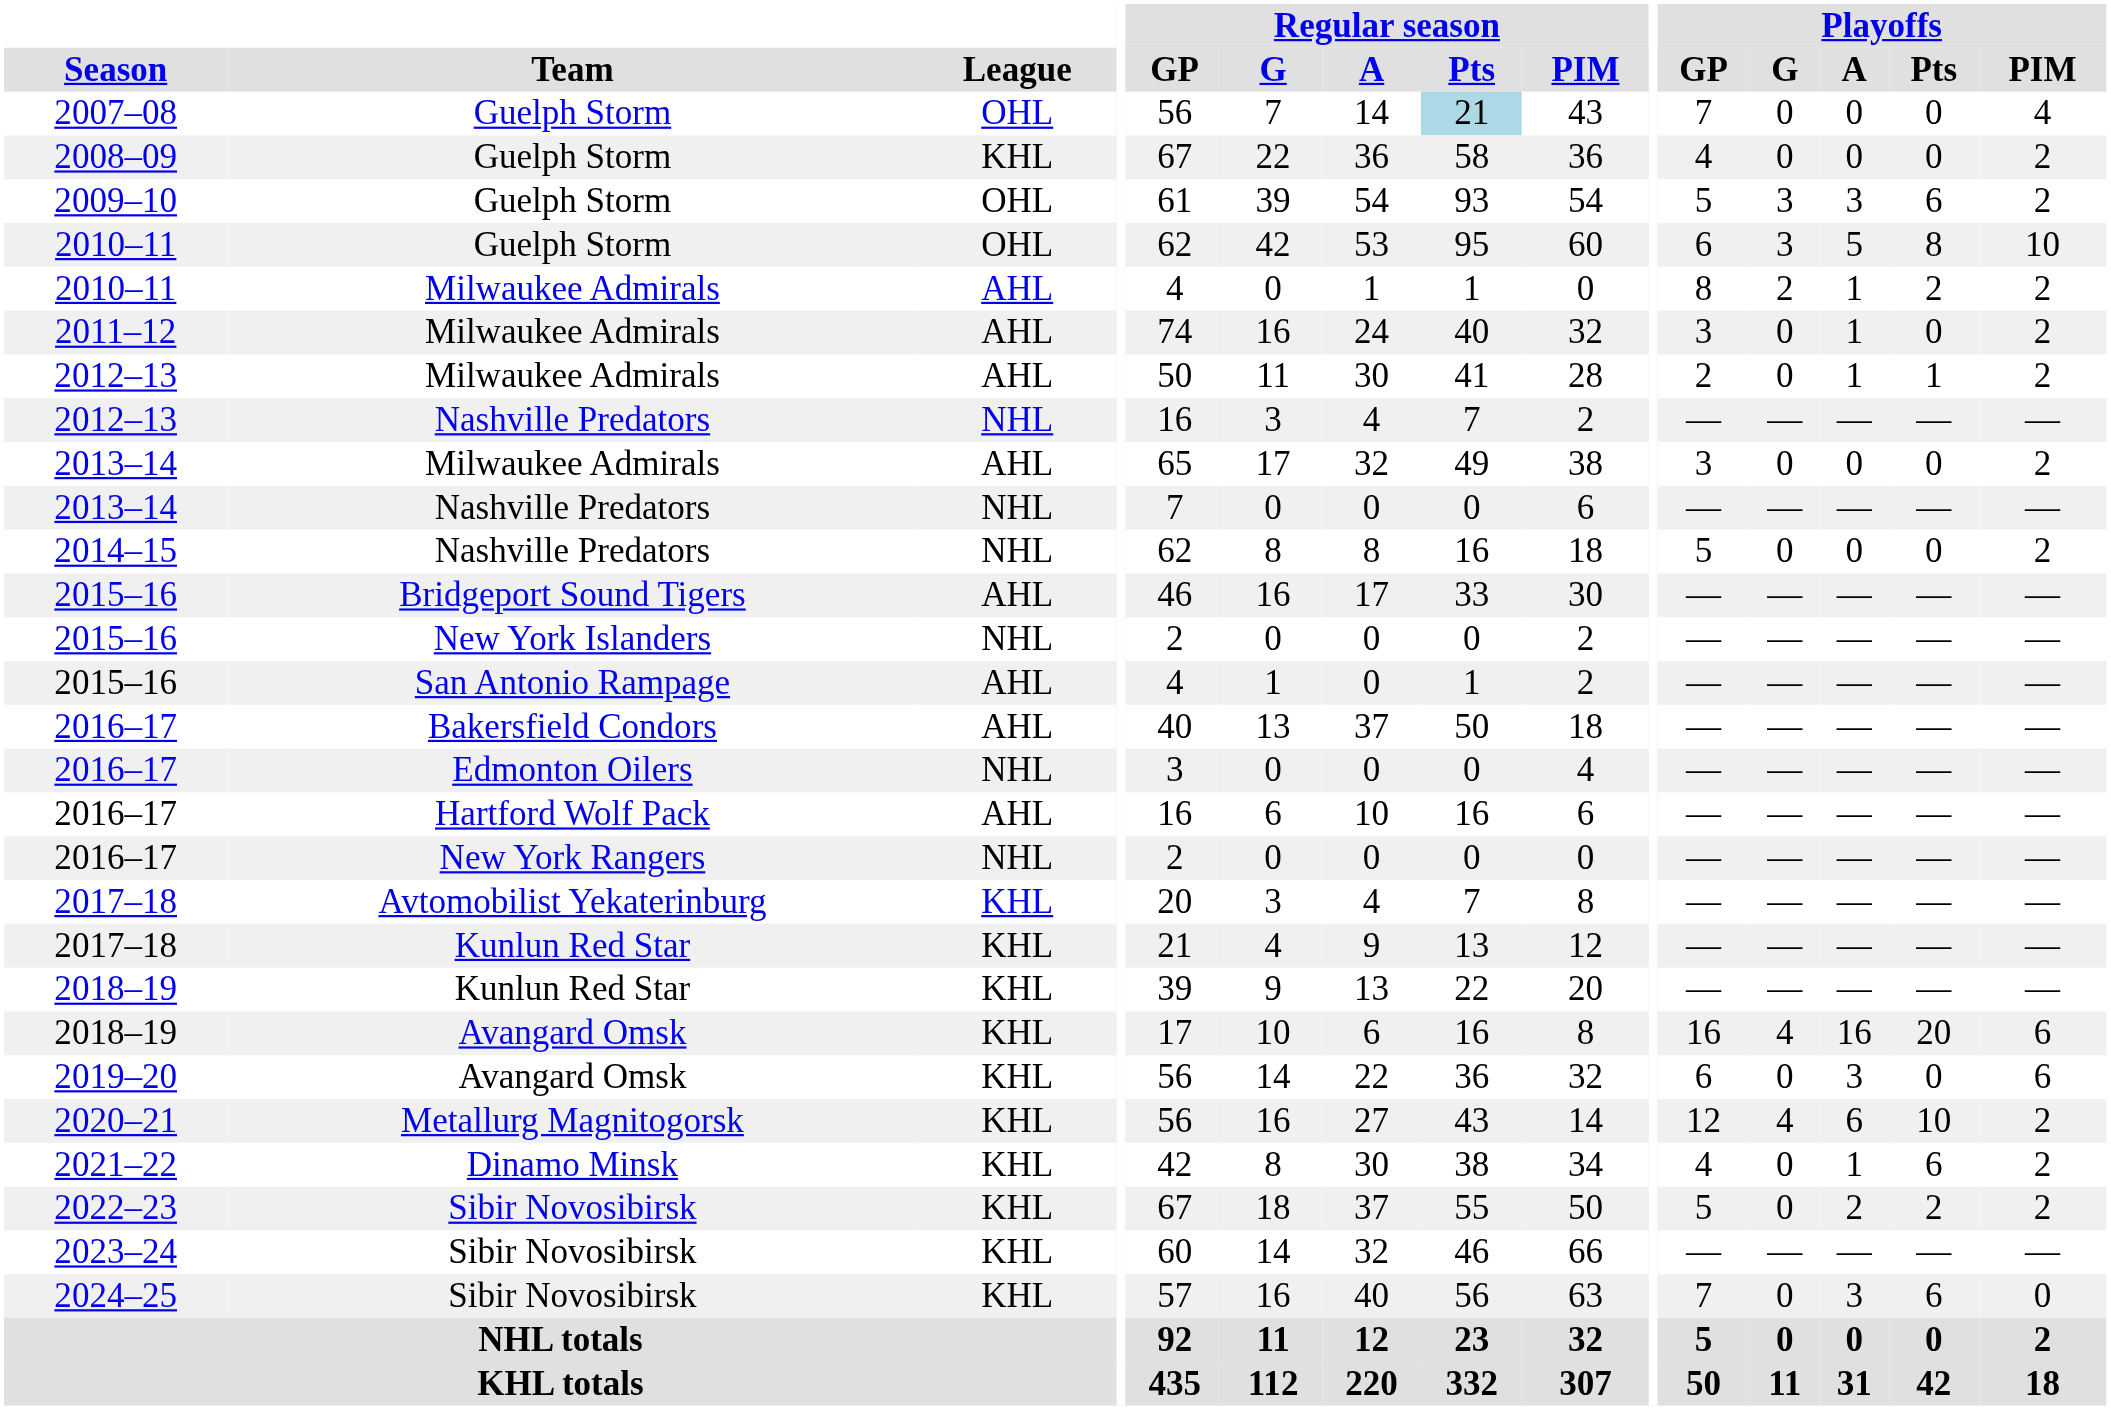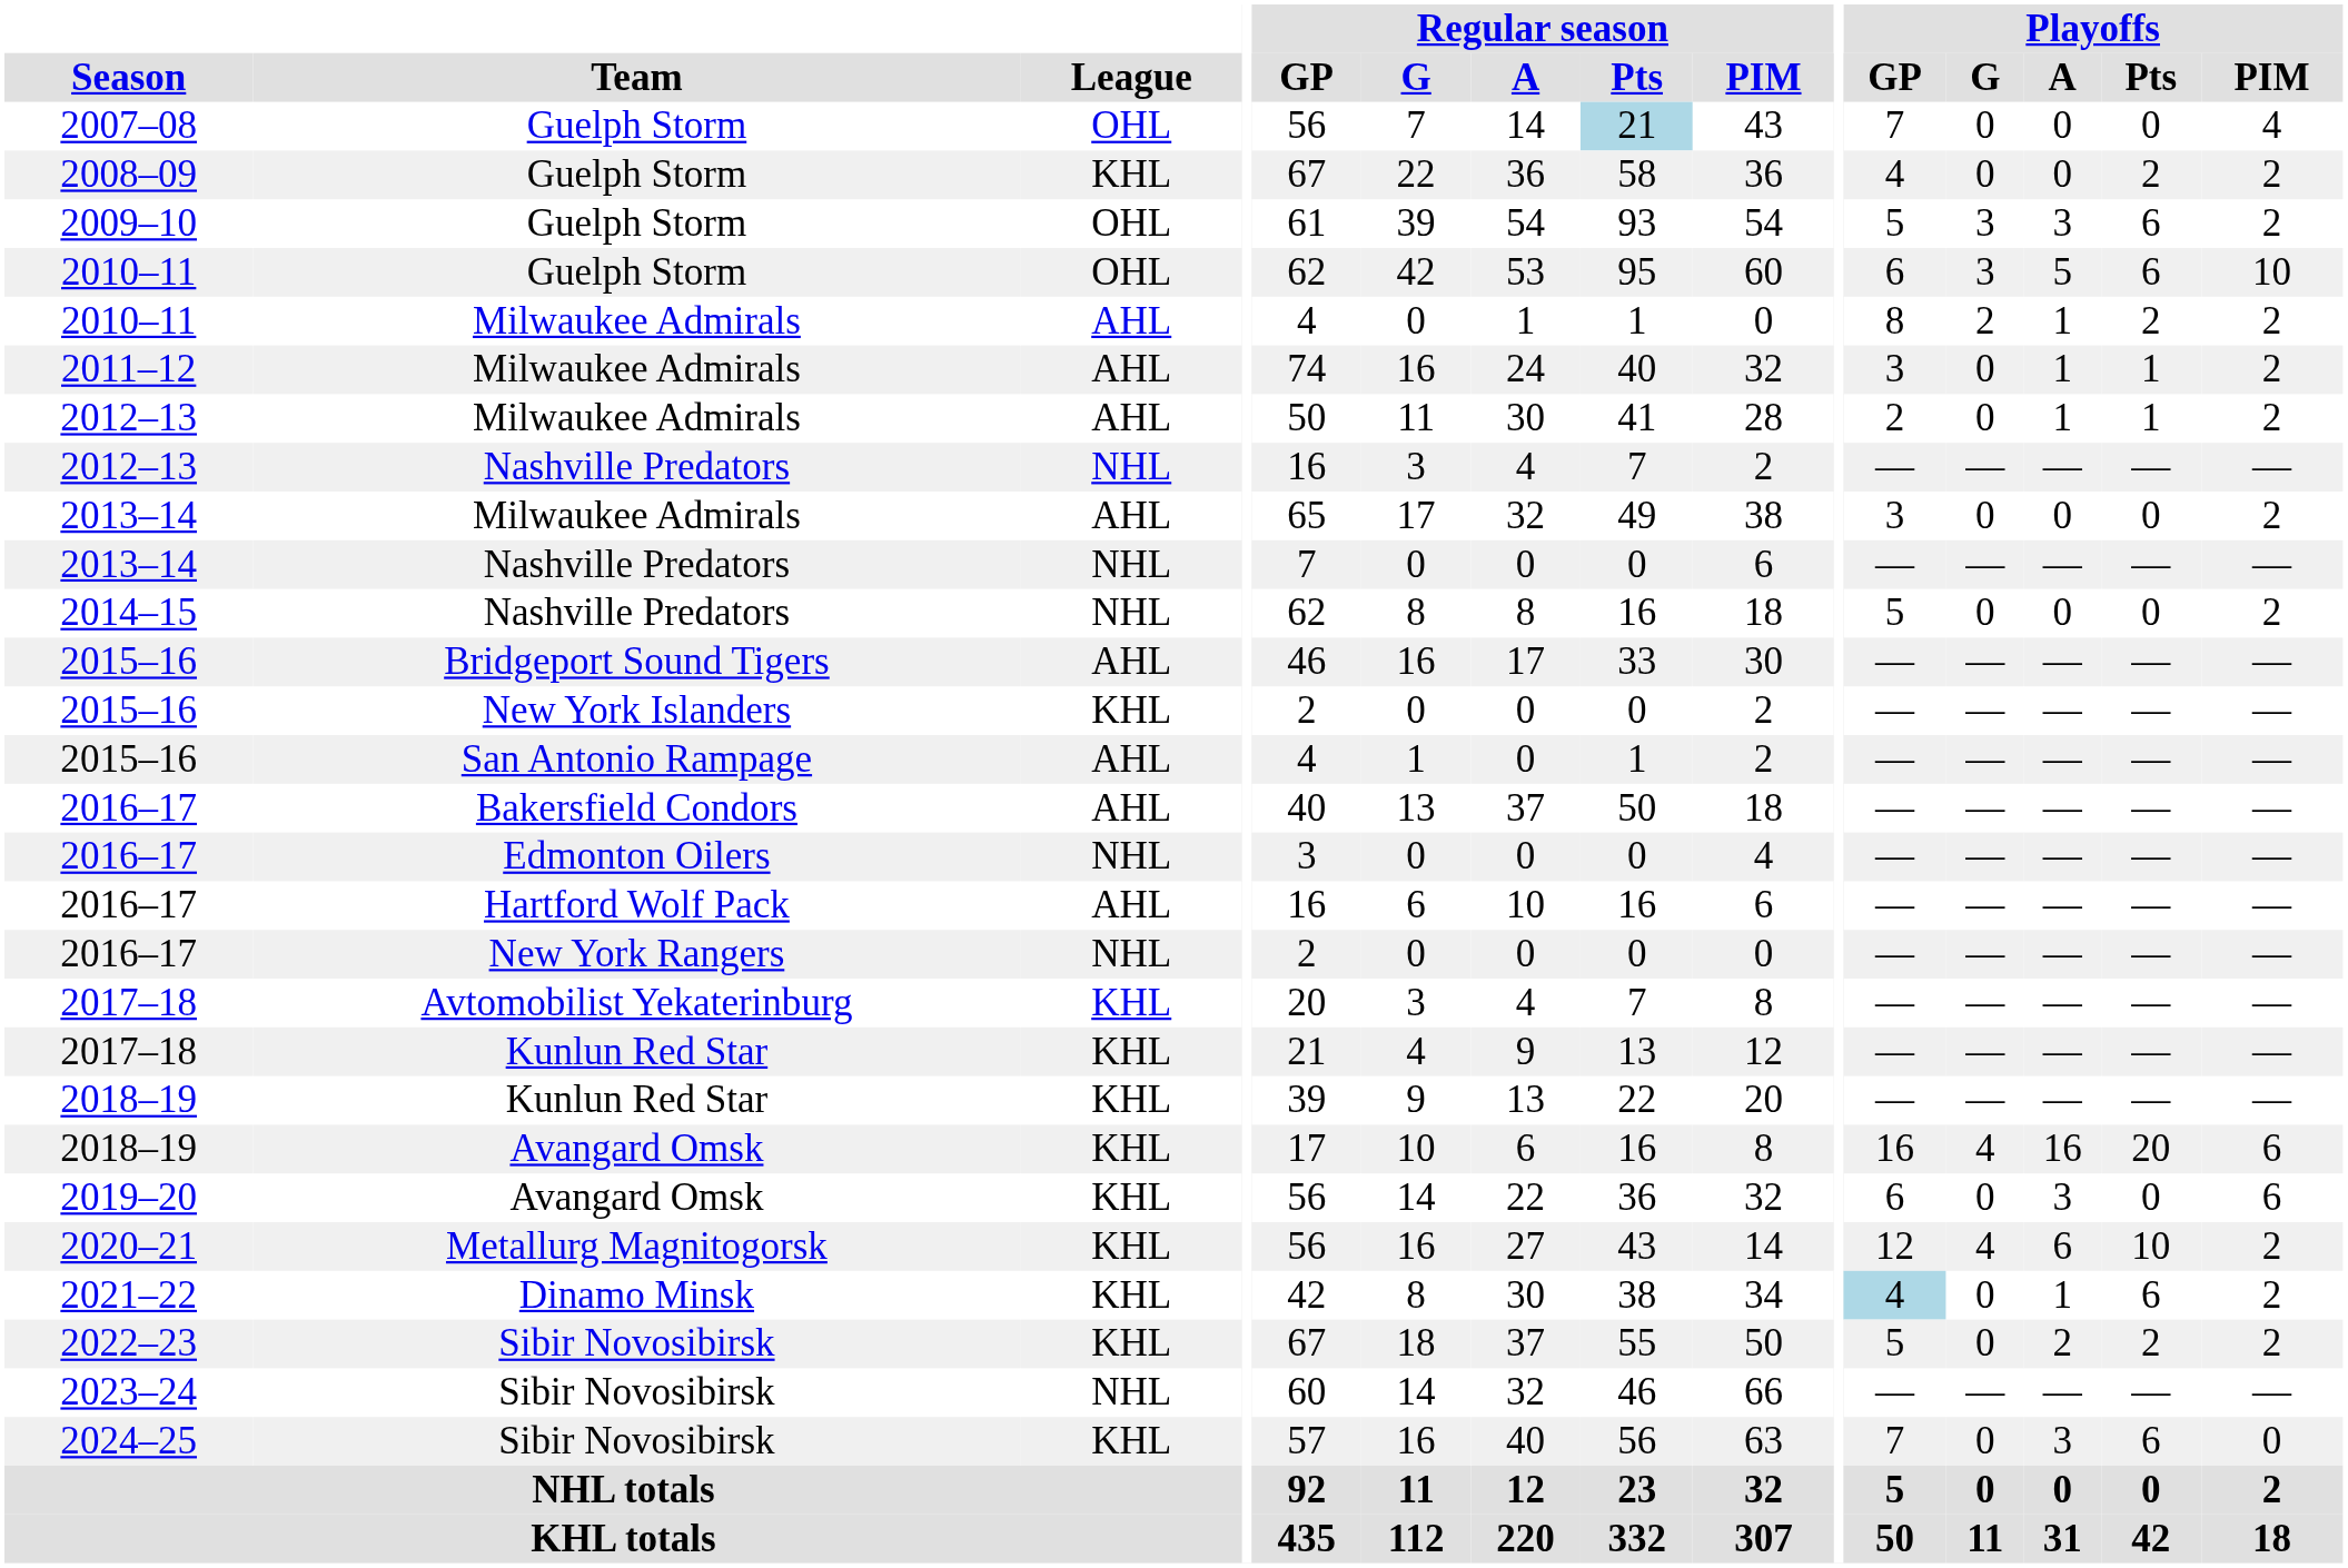 <table border="0" cellpadding="1" cellspacing="0" style="text-align:center; width:60em">
 <tr bgcolor="#e0e0e0">
 <th colspan="3" bgcolor="#ffffff"></th>
 <th rowspan="99" bgcolor="#ffffff"></th>
 <th colspan="5"><a href='#'>Regular season</a></th>
 <th rowspan="99" bgcolor="#ffffff"></th>
 <th colspan="5"><a href='#'>Playoffs</a></th>
 </tr>
 <tr bgcolor="#e0e0e0">
 <th><a href='#'>Season</a></th>
 <th>Team</th>
 <th>League</th>
 <th>GP</th>
 <th><a href='#'>G</a></th>
 <th><a href='#'>A</a></th>
 <th><a href='#'>Pts</a></th>
 <th><a href='#'>PIM</a></th>
 <th>GP</th>
 <th>G</th>
 <th>A</th>
 <th>Pts</th>
 <th>PIM</th>
 </tr>
 <tr>
 <td><a href='#'>2007–08</a></td>
 <td><a href='#'>Guelph Storm</a></td>
 <td><a href='#'>OHL</a></td>
 <td>56</td>
 <td>7</td>
 <td>14</td>
 <td style="background: lightblue;">21</td>
 <td>43</td>
 <td>7</td>
 <td>0</td>
 <td>0</td>
 <td>0</td>
 <td>4</td>
 </tr>
 <tr style="background:#f0f0f0;">
 <td><a href='#'>2008–09</a></td>
 <td>Guelph Storm</td>
 <td>KHL</td>
 <td>67</td>
 <td>22</td>
 <td>36</td>
 <td>58</td>
 <td>36</td>
 <td>4</td>
 <td>0</td>
 <td>0</td>
-<td>0</td>
+<td>2</td>
 <td>2</td>
 </tr>
 <tr>
 <td><a href='#'>2009–10</a></td>
 <td>Guelph Storm</td>
 <td>OHL</td>
 <td>61</td>
 <td>39</td>
 <td>54</td>
 <td>93</td>
 <td>54</td>
 <td>5</td>
 <td>3</td>
 <td>3</td>
 <td>6</td>
 <td>2</td>
 </tr>
 <tr style="background:#f0f0f0;">
 <td><a href='#'>2010–11</a></td>
 <td>Guelph Storm</td>
 <td>OHL</td>
 <td>62</td>
 <td>42</td>
 <td>53</td>
 <td>95</td>
 <td>60</td>
 <td>6</td>
 <td>3</td>
 <td>5</td>
-<td>8</td>
+<td>6</td>
 <td>10</td>
 </tr>
 <tr>
 <td><a href='#'>2010–11</a></td>
 <td><a href='#'>Milwaukee Admirals</a></td>
 <td><a href='#'>AHL</a></td>
 <td>4</td>
 <td>0</td>
 <td>1</td>
 <td>1</td>
 <td>0</td>
 <td>8</td>
 <td>2</td>
 <td>1</td>
 <td>2</td>
 <td>2</td>
 </tr>
 <tr style="background:#f0f0f0;">
 <td><a href='#'>2011–12</a></td>
 <td>Milwaukee Admirals</td>
 <td>AHL</td>
 <td>74</td>
 <td>16</td>
 <td>24</td>
 <td>40</td>
 <td>32</td>
 <td>3</td>
 <td>0</td>
 <td>1</td>
-<td>0</td>
+<td>1</td>
 <td>2</td>
 </tr>
 <tr>
 <td><a href='#'>2012–13</a></td>
 <td>Milwaukee Admirals</td>
 <td>AHL</td>
 <td>50</td>
 <td>11</td>
 <td>30</td>
 <td>41</td>
 <td>28</td>
 <td>2</td>
 <td>0</td>
 <td>1</td>
 <td>1</td>
 <td>2</td>
 </tr>
 <tr style="background:#f0f0f0;">
 <td><a href='#'>2012–13</a></td>
 <td><a href='#'>Nashville Predators</a></td>
 <td><a href='#'>NHL</a></td>
 <td>16</td>
 <td>3</td>
 <td>4</td>
 <td>7</td>
 <td>2</td>
 <td>—</td>
 <td>—</td>
 <td>—</td>
 <td>—</td>
 <td>—</td>
 </tr>
 <tr>
 <td><a href='#'>2013–14</a></td>
 <td>Milwaukee Admirals</td>
 <td>AHL</td>
 <td>65</td>
 <td>17</td>
 <td>32</td>
 <td>49</td>
 <td>38</td>
 <td>3</td>
 <td>0</td>
 <td>0</td>
 <td>0</td>
 <td>2</td>
 </tr>
 <tr style="background:#f0f0f0;">
 <td><a href='#'>2013–14</a></td>
 <td>Nashville Predators</td>
 <td>NHL</td>
 <td>7</td>
 <td>0</td>
 <td>0</td>
 <td>0</td>
 <td>6</td>
 <td>—</td>
 <td>—</td>
 <td>—</td>
 <td>—</td>
 <td>—</td>
 </tr>
 <tr>
 <td><a href='#'>2014–15</a></td>
 <td>Nashville Predators</td>
 <td>NHL</td>
 <td>62</td>
 <td>8</td>
 <td>8</td>
 <td>16</td>
 <td>18</td>
 <td>5</td>
 <td>0</td>
 <td>0</td>
 <td>0</td>
 <td>2</td>
 </tr>
 <tr style="background:#f0f0f0;">
 <td><a href='#'>2015–16</a></td>
 <td><a href='#'>Bridgeport Sound Tigers</a></td>
 <td>AHL</td>
 <td>46</td>
 <td>16</td>
 <td>17</td>
 <td>33</td>
 <td>30</td>
 <td>—</td>
 <td>—</td>
 <td>—</td>
 <td>—</td>
 <td>—</td>
 </tr>
 <tr>
 <td><a href='#'>2015–16</a></td>
 <td><a href='#'>New York Islanders</a></td>
-<td>NHL</td>
+<td>KHL</td>
 <td>2</td>
 <td>0</td>
 <td>0</td>
 <td>0</td>
 <td>2</td>
 <td>—</td>
 <td>—</td>
 <td>—</td>
 <td>—</td>
 <td>—</td>
 </tr>
 <tr style="background:#f0f0f0;">
 <td>2015–16</td>
 <td><a href='#'>San Antonio Rampage</a></td>
 <td>AHL</td>
 <td>4</td>
 <td>1</td>
 <td>0</td>
 <td>1</td>
 <td>2</td>
 <td>—</td>
 <td>—</td>
 <td>—</td>
 <td>—</td>
 <td>—</td>
 </tr>
 <tr>
 <td><a href='#'>2016–17</a></td>
 <td><a href='#'>Bakersfield Condors</a></td>
 <td>AHL</td>
 <td>40</td>
 <td>13</td>
 <td>37</td>
 <td>50</td>
 <td>18</td>
 <td>—</td>
 <td>—</td>
 <td>—</td>
 <td>—</td>
 <td>—</td>
 </tr>
 <tr style="background:#f0f0f0;">
 <td><a href='#'>2016–17</a></td>
 <td><a href='#'>Edmonton Oilers</a></td>
 <td>NHL</td>
 <td>3</td>
 <td>0</td>
 <td>0</td>
 <td>0</td>
 <td>4</td>
 <td>—</td>
 <td>—</td>
 <td>—</td>
 <td>—</td>
 <td>—</td>
 </tr>
 <tr>
 <td>2016–17</td>
 <td><a href='#'>Hartford Wolf Pack</a></td>
 <td>AHL</td>
 <td>16</td>
 <td>6</td>
 <td>10</td>
 <td>16</td>
 <td>6</td>
 <td>—</td>
 <td>—</td>
 <td>—</td>
 <td>—</td>
 <td>—</td>
 </tr>
 <tr style="background:#f0f0f0;">
 <td>2016–17</td>
 <td><a href='#'>New York Rangers</a></td>
 <td>NHL</td>
 <td>2</td>
 <td>0</td>
 <td>0</td>
 <td>0</td>
 <td>0</td>
 <td>—</td>
 <td>—</td>
 <td>—</td>
 <td>—</td>
 <td>—</td>
 </tr>
 <tr>
 <td><a href='#'>2017–18</a></td>
 <td><a href='#'>Avtomobilist Yekaterinburg</a></td>
 <td><a href='#'>KHL</a></td>
 <td>20</td>
 <td>3</td>
 <td>4</td>
 <td>7</td>
 <td>8</td>
 <td>—</td>
 <td>—</td>
 <td>—</td>
 <td>—</td>
 <td>—</td>
 </tr>
 <tr style="background:#f0f0f0;">
 <td>2017–18</td>
 <td><a href='#'>Kunlun Red Star</a></td>
 <td>KHL</td>
 <td>21</td>
 <td>4</td>
 <td>9</td>
 <td>13</td>
 <td>12</td>
 <td>—</td>
 <td>—</td>
 <td>—</td>
 <td>—</td>
 <td>—</td>
 </tr>
 <tr>
 <td><a href='#'>2018–19</a></td>
 <td>Kunlun Red Star</td>
 <td>KHL</td>
 <td>39</td>
 <td>9</td>
 <td>13</td>
 <td>22</td>
 <td>20</td>
 <td>—</td>
 <td>—</td>
 <td>—</td>
 <td>—</td>
 <td>—</td>
 </tr>
 <tr style="background:#f0f0f0;">
 <td>2018–19</td>
 <td><a href='#'>Avangard Omsk</a></td>
 <td>KHL</td>
 <td>17</td>
 <td>10</td>
 <td>6</td>
 <td>16</td>
 <td>8</td>
 <td>16</td>
 <td>4</td>
 <td>16</td>
 <td>20</td>
 <td>6</td>
 </tr>
 <tr>
 <td><a href='#'>2019–20</a></td>
 <td>Avangard Omsk</td>
 <td>KHL</td>
 <td>56</td>
 <td>14</td>
 <td>22</td>
 <td>36</td>
 <td>32</td>
 <td>6</td>
 <td>0</td>
 <td>3</td>
 <td>0</td>
 <td>6</td>
 </tr>
 <tr style="background:#f0f0f0;">
 <td><a href='#'>2020–21</a></td>
 <td><a href='#'>Metallurg Magnitogorsk</a></td>
 <td>KHL</td>
 <td>56</td>
 <td>16</td>
 <td>27</td>
 <td>43</td>
 <td>14</td>
 <td>12</td>
 <td>4</td>
 <td>6</td>
 <td>10</td>
 <td>2</td>
 </tr>
 <tr>
 <td><a href='#'>2021–22</a></td>
 <td><a href='#'>Dinamo Minsk</a></td>
 <td>KHL</td>
 <td>42</td>
 <td>8</td>
 <td>30</td>
 <td>38</td>
 <td>34</td>
-<td>4</td>
+<td style="background: lightblue;">4</td>
 <td>0</td>
 <td>1</td>
 <td>6</td>
 <td>2</td>
 </tr>
 <tr style="background:#f0f0f0;">
 <td><a href='#'>2022–23</a></td>
 <td><a href='#'>Sibir Novosibirsk</a></td>
 <td>KHL</td>
 <td>67</td>
 <td>18</td>
 <td>37</td>
 <td>55</td>
 <td>50</td>
 <td>5</td>
 <td>0</td>
 <td>2</td>
 <td>2</td>
 <td>2</td>
 </tr>
 <tr>
 <td><a href='#'>2023–24</a></td>
 <td>Sibir Novosibirsk</td>
-<td>KHL</td>
+<td>NHL</td>
 <td>60</td>
 <td>14</td>
 <td>32</td>
 <td>46</td>
 <td>66</td>
 <td>—</td>
 <td>—</td>
 <td>—</td>
 <td>—</td>
 <td>—</td>
 </tr>
 <tr style="background:#f0f0f0;">
 <td><a href='#'>2024–25</a></td>
 <td>Sibir Novosibirsk</td>
 <td>KHL</td>
 <td>57</td>
 <td>16</td>
 <td>40</td>
 <td>56</td>
 <td>63</td>
 <td>7</td>
 <td>0</td>
 <td>3</td>
 <td>6</td>
 <td>0</td>
 </tr>
 <tr bgcolor="#e0e0e0">
 <th colspan="3">NHL totals</th>
 <th>92</th>
 <th>11</th>
 <th>12</th>
 <th>23</th>
 <th>32</th>
 <th>5</th>
 <th>0</th>
 <th>0</th>
 <th>0</th>
 <th>2</th>
 </tr>
 <tr bgcolor="#e0e0e0">
 <th colspan="3">KHL totals</th>
 <th>435</th>
 <th>112</th>
 <th>220</th>
 <th>332</th>
 <th>307</th>
 <th>50</th>
 <th>11</th>
 <th>31</th>
 <th>42</th>
 <th>18</th>
 </tr>
 </table>
